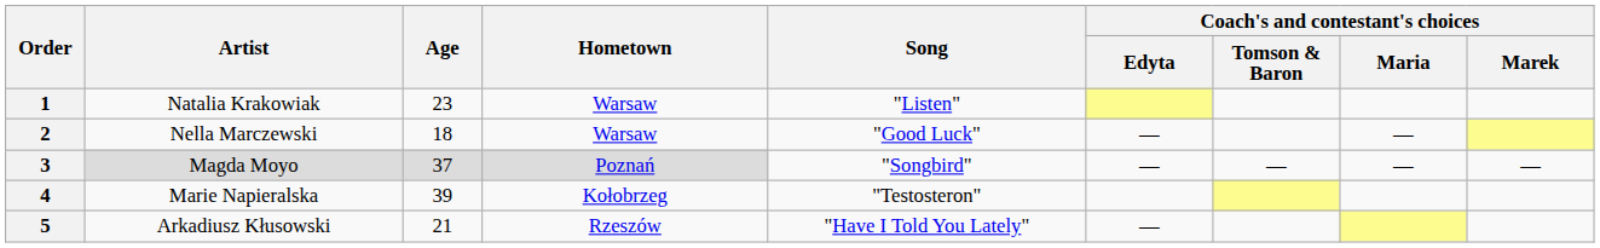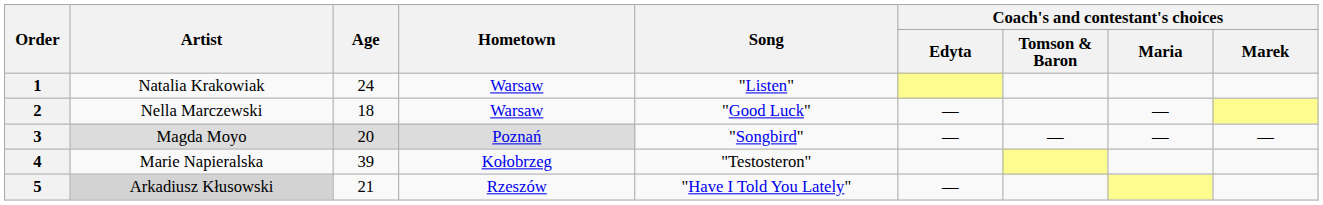 <table class="wikitable" style="text-align:center; line-height:17px; width:100%;">
 <tr>
 <th scope="col" rowspan="2" width="05%">Order</th>
 <th scope="col" rowspan="2" width="20%">Artist</th>
 <th scope="col" rowspan="2" width="05%">Age</th>
 <th scope="col" rowspan="2" width="18%">Hometown</th>
 <th scope="col" rowspan="2" width="20%">Song</th>
 <th scope="col" colspan="4" width="32%">Coach's and contestant's choices</th>
 </tr>
 <tr>
 <th width="08%">Edyta</th>
 <th width="08%">Tomson & Baron</th>
 <th width="08%">Maria</th>
 <th width="08%">Marek</th>
 </tr>
 <tr>
 <th>1</th>
 <td>Natalia Krakowiak</td>
-<td>23</td>
+<td>24</td>
 <td><a href='#'>Warsaw</a></td>
 <td>"<a href='#'>Listen</a>"</td>
 <td style="background:#fdfc8f;"><strong></strong></td>
 <td><strong></strong></td>
 <td><strong></strong></td>
 <td><strong></strong></td>
 </tr>
 <tr>
 <th>2</th>
 <td>Nella Marczewski</td>
 <td>18</td>
 <td><a href='#'>Warsaw</a></td>
 <td>"<a href='#'>Good Luck</a>"</td>
 <td>—</td>
 <td><strong></strong></td>
 <td>—</td>
 <td style="background:#fdfc8f;"><strong></strong></td>
 </tr>
 <tr>
 <th>3</th>
 <td style="background:#DCDCDC;">Magda Moyo</td>
-<td style="background:#DCDCDC;">37</td>
+<td style="background:#DCDCDC;">20</td>
 <td style="background:#DCDCDC;"><a href='#'>Poznań</a></td>
 <td>"<a href='#'>Songbird</a>"</td>
 <td>—</td>
 <td>—</td>
 <td>—</td>
 <td>—</td>
 </tr>
 <tr>
 <th>4</th>
 <td>Marie Napieralska</td>
 <td>39</td>
 <td><a href='#'>Kołobrzeg</a></td>
 <td>"Testosteron"</td>
 <td><strong></strong></td>
 <td style="background:#fdfc8f;"><strong></strong></td>
 <td><strong></strong></td>
 <td><strong></strong></td>
 </tr>
 <tr>
 <th>5</th>
-<td>Arkadiusz Kłusowski</td>
+<td style="background: lightgrey;">Arkadiusz Kłusowski</td>
 <td>21</td>
 <td><a href='#'>Rzeszów</a></td>
 <td>"<a href='#'>Have I Told You Lately</a>"</td>
 <td>—</td>
 <td><strong></strong></td>
 <td style="background:#fdfc8f;"><strong></strong></td>
 <td><strong></strong></td>
 </tr>
 </table>
